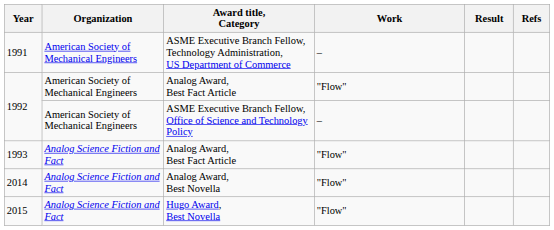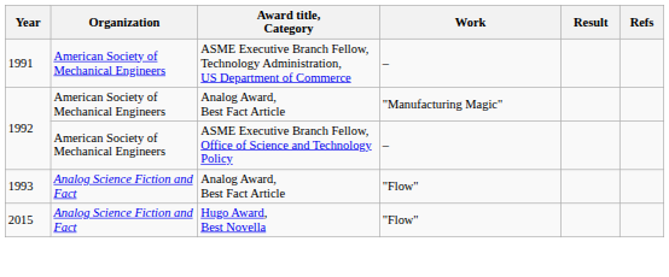 <table class="wikitable" style="width:95%;" cellpadding="5">
 <tr>
 <th scope="col" style="width:30px;">Year</th>
 <th scope="col" style="width:120px;">Organization</th>
 <th scope="col" style="width:150px;">Award title,<br>Category</th>
 <th scope="col" style="width:150px;">Work</th>
 <th scope="col" style="width:10px;">Result</th>
 <th scope="col" style="width:10px;">Refs<br></th>
 </tr>
 <tr>
 <td>1991</td>
 <td><a href='#'>American Society of Mechanical Engineers</a></td>
 <td>ASME Executive Branch Fellow,<br> Technology Administration,<br> <a href='#'>US Department of Commerce</a></td>
 <td>–</td>
 <td></td>
 <td></td>
 </tr>
 <tr>
 <td rowspan="2">1992</td>
 <td>American Society of Mechanical Engineers</td>
 <td>Analog Award,<br> Best Fact Article</td>
-<td>"Flow"</td>
+<td>"Manufacturing Magic"</td>
 <td></td>
 <td></td>
 </tr>
 <tr>
 <td>American Society of Mechanical Engineers</td>
 <td>ASME Executive Branch Fellow,<br> <a href='#'>Office of Science and Technology Policy</a></td>
 <td>–</td>
 <td></td>
 <td></td>
 </tr>
 <tr>
 <td>1993</td>
 <td><em><a href='#'>Analog Science Fiction and Fact</a></em></td>
 <td>Analog Award,<br> Best Fact Article</td>
 <td>"Flow"</td>
 <td></td>
 <td></td>
 </tr>
 <tr>
-<td>2014</td>
-<td><em><a href='#'>Analog Science Fiction and Fact</a></em></td>
-<td>Analog Award,<br> Best Novella</td>
-<td>"Flow"</td>
-<td></td>
-<td></td>
-</tr>
-<tr>
 <td>2015</td>
 <td><em><a href='#'>Analog Science Fiction and Fact</a></em></td>
 <td><a href='#'>Hugo Award</a>,<br><a href='#'>Best Novella</a></td>
 <td>"Flow"</td>
 <td></td>
 <td></td>
 </tr>
 </table>
